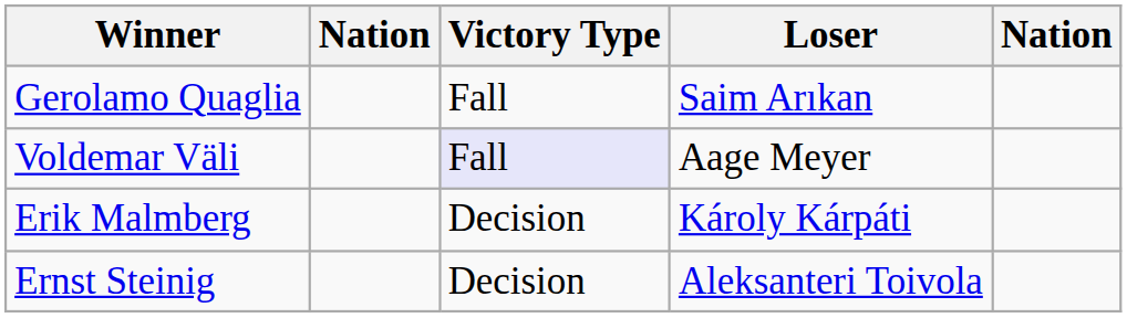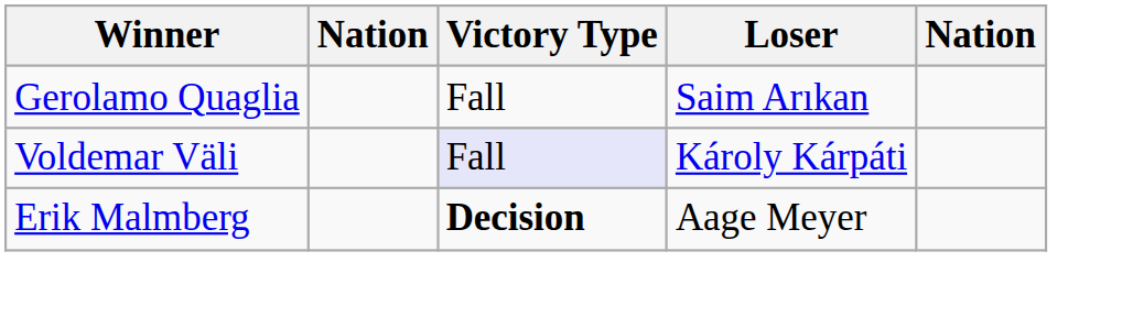 <table class="wikitable sortable" style="text-align:left;">
 <tr>
 <th>Winner</th>
 <th>Nation</th>
 <th>Victory Type</th>
 <th>Loser</th>
 <th>Nation</th>
 </tr>
 <tr>
 <td><a href='#'>Gerolamo Quaglia</a></td>
 <td></td>
 <td>Fall</td>
 <td><a href='#'>Saim Arıkan</a></td>
 <td></td>
 </tr>
 <tr>
 <td><a href='#'>Voldemar Väli</a></td>
 <td></td>
 <td style="background: lavender;">Fall</td>
-<td>Aage Meyer</td>
+<td><a href='#'>Károly Kárpáti</a></td>
 <td></td>
 </tr>
 <tr>
 <td><a href='#'>Erik Malmberg</a></td>
 <td></td>
-<td>Decision</td>
-<td><a href='#'>Károly Kárpáti</a></td>
-<td></td>
-</tr>
-<tr>
-<td><a href='#'>Ernst Steinig</a></td>
-<td></td>
-<td>Decision</td>
-<td><a href='#'>Aleksanteri Toivola</a></td>
+<td><strong>Decision</strong></td>
+<td>Aage Meyer</td>
 <td></td>
 </tr>
 </table>
